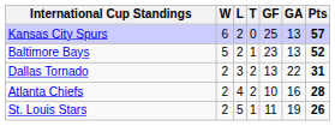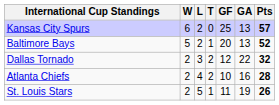 <table class="wikitable" style="text-align:center">
 <tr>
 <th style="width:17em">International Cup Standings</th>
 <th>W</th>
 <th>L</th>
 <th>T</th>
 <th>GF</th>
 <th>GA</th>
 <th>Pts</th>
 </tr>
 <tr style="text-align:center; background:#ccf;">
 <td align=left><a href='#'>Kansas City Spurs</a></td>
 <td>6</td>
 <td>2</td>
 <td>0</td>
 <td>25</td>
 <td>13</td>
 <td><strong>57</strong></td>
 </tr>
 <tr align=center>
 <td align=left><a href='#'>Baltimore Bays</a></td>
 <td>5</td>
 <td>2</td>
 <td>1</td>
-<td>23</td>
+<td>20</td>
 <td>13</td>
 <td><strong>52</strong></td>
 </tr>
 <tr align=center>
 <td align=left><a href='#'>Dallas Tornado</a></td>
 <td>2</td>
 <td>3</td>
 <td>2</td>
-<td>13</td>
+<td>12</td>
 <td>22</td>
-<td><strong>31</strong></td>
+<td><strong>32</strong></td>
 </tr>
 <tr align=center>
 <td align=left><a href='#'>Atlanta Chiefs</a></td>
 <td>2</td>
 <td>4</td>
 <td>2</td>
 <td>10</td>
 <td>16</td>
 <td><strong>28</strong></td>
 </tr>
 <tr align=center>
 <td align=left><a href='#'>St. Louis Stars</a></td>
 <td>2</td>
 <td>5</td>
 <td>1</td>
 <td>11</td>
 <td>19</td>
 <td><strong>26</strong></td>
 </tr>
 </table>
